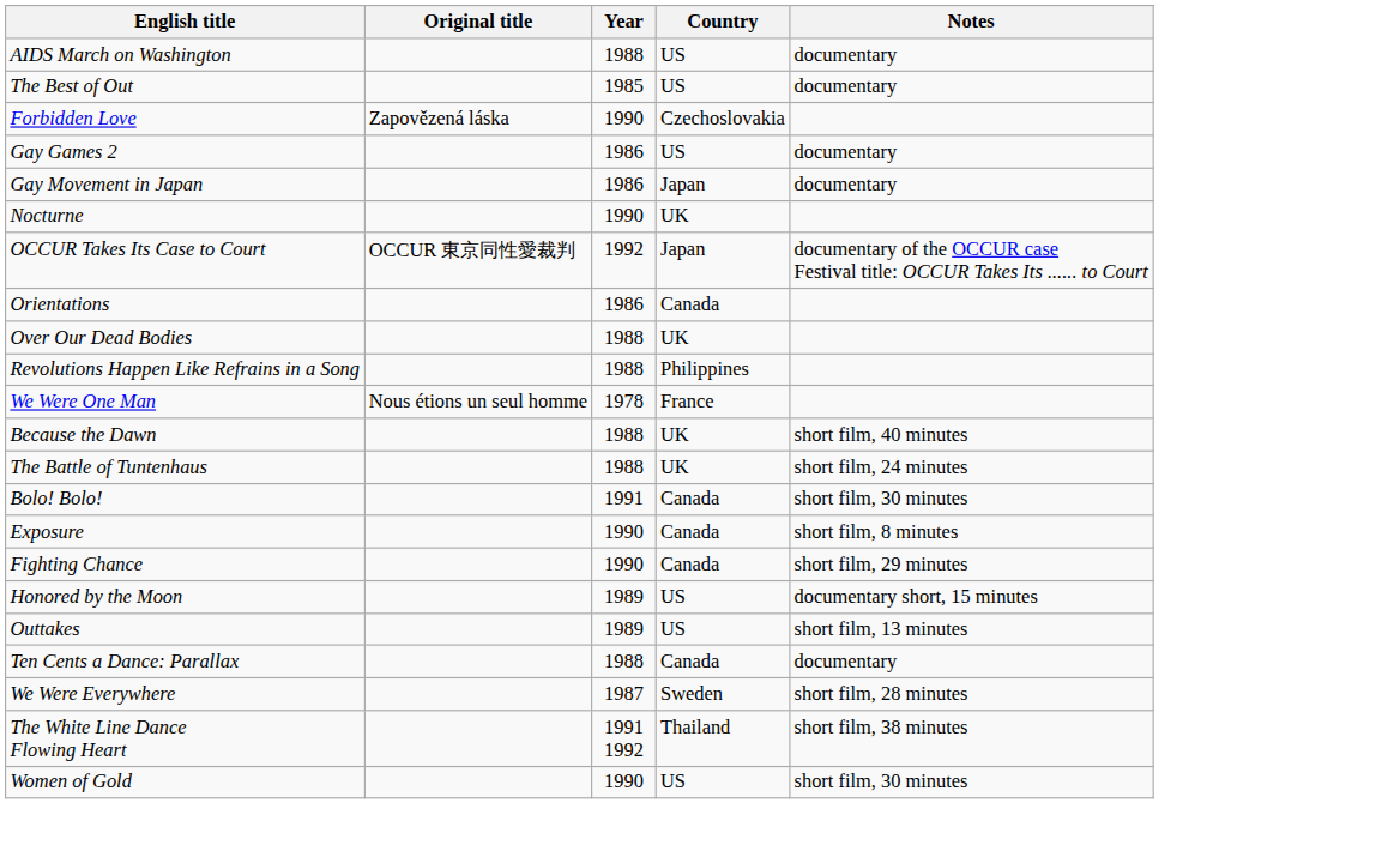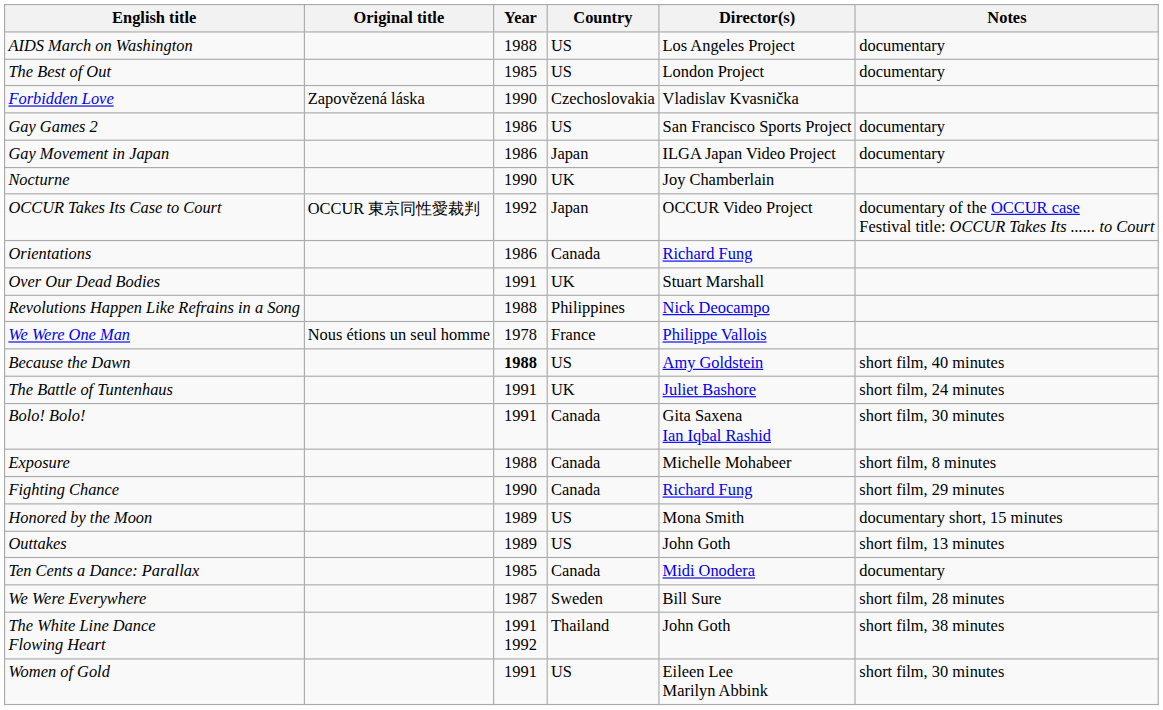 <table class="wikitable" style="font-size: 90%;">
 <tr>
 <th>English title</th>
 <th>Original title</th>
 <th style="width:40px;">Year</th>
 <th>Country</th>
+<th>Director(s)</th>
 <th>Notes</th>
 </tr>
 <tr>
 <td><em>AIDS March on Washington</em></td>
 <td></td>
 <td style="text-align:center;">1988</td>
 <td>US</td>
+<td>Los Angeles Project</td>
 <td>documentary</td>
 </tr>
 <tr>
 <td><em>The Best of Out</em></td>
 <td></td>
 <td style="text-align:center;">1985</td>
 <td>US</td>
+<td>London Project</td>
 <td>documentary</td>
 </tr>
 <tr>
 <td><em><a href='#'>Forbidden Love</a></em></td>
 <td>Zapovězená láska</td>
 <td style="text-align:center;">1990</td>
 <td>Czechoslovakia</td>
+<td>Vladislav Kvasnička</td>
 <td></td>
 </tr>
 <tr>
 <td><em>Gay Games 2</em></td>
 <td></td>
 <td style="text-align:center;">1986</td>
 <td>US</td>
+<td>San Francisco Sports Project</td>
 <td>documentary</td>
 </tr>
 <tr>
 <td><em>Gay Movement in Japan</em></td>
 <td></td>
 <td style="text-align:center;">1986</td>
 <td>Japan</td>
+<td>ILGA Japan Video Project</td>
 <td>documentary</td>
 </tr>
 <tr>
 <td><em>Nocturne</em></td>
 <td></td>
 <td style="text-align:center;">1990</td>
 <td>UK</td>
+<td>Joy Chamberlain</td>
 <td></td>
 </tr>
 <tr valign="top">
 <td><em>OCCUR Takes Its Case to Court</em></td>
 <td>OCCUR 東京同性愛裁判</td>
 <td style="text-align:center;">1992</td>
 <td>Japan</td>
+<td>OCCUR Video Project</td>
 <td>documentary of the <a href='#'>OCCUR case</a> <br> Festival title: <em>OCCUR Takes Its ...... to Court</em></td>
 </tr>
 <tr>
 <td><em>Orientations</em></td>
 <td></td>
 <td style="text-align:center;">1986</td>
 <td>Canada</td>
+<td><a href='#'>Richard Fung</a></td>
 <td></td>
 </tr>
 <tr>
 <td><em>Over Our Dead Bodies</em></td>
 <td></td>
-<td style="text-align:center;">1988</td>
+<td style="text-align:center;">1991</td>
 <td>UK</td>
+<td>Stuart Marshall</td>
 <td></td>
 </tr>
 <tr>
 <td><em>Revolutions Happen Like Refrains in a Song</em></td>
 <td></td>
 <td style="text-align:center;">1988</td>
 <td>Philippines</td>
+<td><a href='#'>Nick Deocampo</a></td>
 <td></td>
 </tr>
 <tr>
 <td><em><a href='#'>We Were One Man</a></em></td>
 <td>Nous étions un seul homme</td>
 <td style="text-align:center;">1978</td>
 <td>France</td>
+<td><a href='#'>Philippe Vallois</a></td>
 <td></td>
 </tr>
 <tr>
 <td><em>Because the Dawn</em></td>
 <td></td>
-<td style="text-align:center;">1988</td>
-<td>UK</td>
+<td style="text-align:center;"><strong>1988</strong></td>
+<td>US</td>
+<td><a href='#'>Amy Goldstein</a></td>
 <td>short film, 40 minutes</td>
 </tr>
 <tr>
 <td><em>The Battle of Tuntenhaus</em></td>
 <td></td>
-<td style="text-align:center;">1988</td>
+<td style="text-align:center;">1991</td>
 <td>UK</td>
+<td><a href='#'>Juliet Bashore</a></td>
 <td>short film, 24 minutes</td>
 </tr>
 <tr valign="top">
 <td><em>Bolo! Bolo!</em></td>
 <td></td>
 <td style="text-align:center;">1991</td>
 <td>Canada</td>
+<td>Gita Saxena <br> <a href='#'>Ian Iqbal Rashid</a></td>
 <td>short film, 30 minutes</td>
 </tr>
 <tr>
 <td><em>Exposure</em></td>
 <td></td>
-<td style="text-align:center;">1990</td>
+<td style="text-align:center;">1988</td>
 <td>Canada</td>
+<td>Michelle Mohabeer</td>
 <td>short film, 8 minutes</td>
 </tr>
 <tr>
 <td><em>Fighting Chance</em></td>
 <td></td>
 <td style="text-align:center;">1990</td>
 <td>Canada</td>
+<td><a href='#'>Richard Fung</a></td>
 <td>short film, 29 minutes</td>
 </tr>
 <tr>
 <td><em>Honored by the Moon</em></td>
 <td></td>
 <td style="text-align:center;">1989</td>
 <td>US</td>
+<td>Mona Smith</td>
 <td>documentary short, 15 minutes</td>
 </tr>
 <tr>
 <td><em>Outtakes</em></td>
 <td></td>
 <td style="text-align:center;">1989</td>
 <td>US</td>
+<td>John Goth</td>
 <td>short film, 13 minutes</td>
 </tr>
 <tr>
 <td><em>Ten Cents a Dance: Parallax</em></td>
 <td></td>
-<td style="text-align:center;">1988</td>
+<td style="text-align:center;">1985</td>
 <td>Canada</td>
+<td><a href='#'>Midi Onodera</a></td>
 <td>documentary</td>
 </tr>
 <tr>
 <td><em>We Were Everywhere</em></td>
 <td></td>
 <td style="text-align:center;">1987</td>
 <td>Sweden</td>
+<td>Bill Sure</td>
 <td>short film, 28 minutes</td>
 </tr>
 <tr valign="top">
 <td><em>The White Line Dance</em> <br> <em>Flowing Heart</em></td>
 <td></td>
 <td style="text-align:center;">1991 <br> 1992</td>
 <td>Thailand</td>
+<td>John Goth</td>
 <td>short film, 38 minutes</td>
 </tr>
 <tr valign="top">
 <td><em>Women of Gold</em></td>
 <td></td>
-<td style="text-align:center;">1990</td>
+<td style="text-align:center;">1991</td>
 <td>US</td>
+<td>Eileen Lee <br> Marilyn Abbink</td>
 <td>short film, 30 minutes</td>
 </tr>
 </table>
